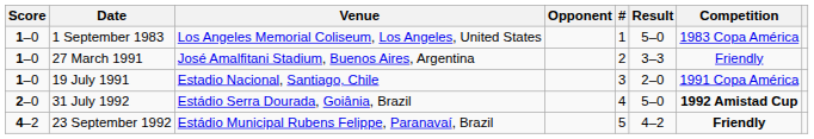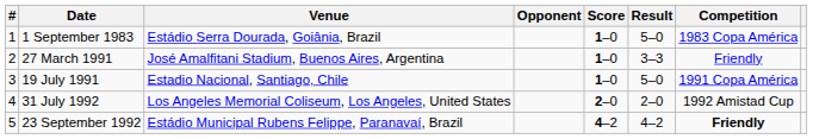 <table class="wikitable" align=center>
 <tr>
-<th>Score</th>
+<th>#</th>
 <th>Date</th>
 <th>Venue</th>
 <th>Opponent</th>
-<th>#</th>
+<th>Score</th>
 <th>Result</th>
 <th>Competition</th>
 <th></th>
 </tr>
 <tr>
+<td>1</td>
+<td>1 September 1983</td>
+<td><a href='#'>Estádio Serra Dourada</a>, <a href='#'>Goiânia</a>, Brazil</td>
+<td></td>
 <td align=center><strong>1</strong>–0</td>
-<td>1 September 1983</td>
-<td><a href='#'>Los Angeles Memorial Coliseum</a>, <a href='#'>Los Angeles</a>, United States</td>
-<td></td>
-<td>1</td>
 <td align=center>5–0</td>
 <td align=center><a href='#'>1983 Copa América</a></td>
 <td></td>
 </tr>
 <tr>
-<td align=center><strong>1</strong>–0</td>
+<td>2</td>
 <td>27 March 1991</td>
 <td><a href='#'>José Amalfitani Stadium</a>, <a href='#'>Buenos Aires</a>, Argentina</td>
 <td></td>
-<td>2</td>
+<td align=center><strong>1</strong>–0</td>
 <td align=center>3–3</td>
 <td align=center><a href='#'>Friendly</a></td>
 <td></td>
 </tr>
 <tr>
-<td align=center><strong>1</strong>–0</td>
+<td>3</td>
 <td>19 July 1991</td>
 <td><a href='#'>Estadio Nacional</a>, <a href='#'>Santiago, Chile</a></td>
 <td></td>
-<td>3</td>
-<td align=center>2–0</td>
+<td align=center><strong>1</strong>–0</td>
+<td align=center>5–0</td>
 <td align=center><a href='#'>1991 Copa América</a></td>
 <td></td>
 </tr>
 <tr>
+<td>4</td>
+<td>31 July 1992</td>
+<td><a href='#'>Los Angeles Memorial Coliseum</a>, <a href='#'>Los Angeles</a>, United States</td>
+<td></td>
 <td align=center><strong>2</strong>–0</td>
-<td>31 July 1992</td>
-<td><a href='#'>Estádio Serra Dourada</a>, <a href='#'>Goiânia</a>, Brazil</td>
-<td></td>
-<td>4</td>
-<td align=center>5–0</td>
-<td align=center><strong>1992 Amistad Cup</strong></td>
+<td align=center>2–0</td>
+<td align=center>1992 Amistad Cup</td>
 <td></td>
 </tr>
 <tr>
-<td align=center><strong>4</strong>–2</td>
+<td>5</td>
 <td>23 September 1992</td>
 <td><a href='#'>Estádio Municipal Rubens Felippe</a>, <a href='#'>Paranavaí</a>, Brazil</td>
 <td></td>
-<td>5</td>
+<td align=center><strong>4</strong>–2</td>
 <td align=center>4–2</td>
 <td align=center><strong>Friendly</strong></td>
 <td></td>
 </tr>
 </table>
